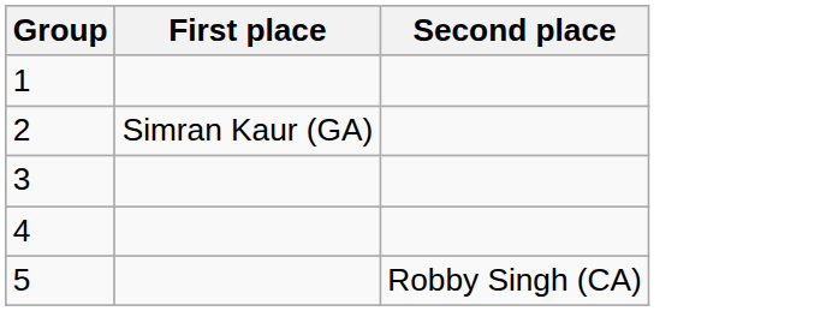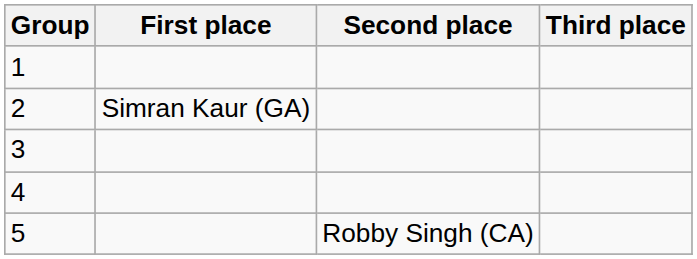 <table class="wikitable">
 <tr>
 <th>Group</th>
 <th>First place</th>
 <th>Second place</th>
+<th>Third place</th>
 </tr>
 <tr>
 <td>1</td>
+<td></td>
 <td></td>
 <td></td>
 </tr>
 <tr>
 <td>2</td>
 <td>Simran Kaur (GA)</td>
 <td></td>
+<td></td>
 </tr>
 <tr>
 <td>3</td>
+<td></td>
 <td></td>
 <td></td>
 </tr>
 <tr>
 <td>4</td>
 <td></td>
 <td></td>
+<td></td>
 </tr>
 <tr>
 <td>5</td>
 <td></td>
 <td>Robby Singh (CA)</td>
+<td></td>
 </tr>
 </table>
